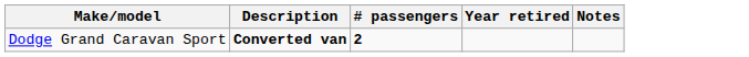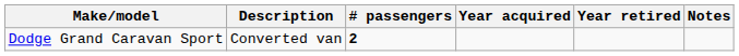 <table class="wikitable">
 <tr>
 <th>Make/model</th>
 <th>Description</th>
 <th># passengers</th>
+<th>Year acquired</th>
 <th>Year retired</th>
 <th>Notes</th>
 </tr>
 <tr>
 <td><a href='#'>Dodge</a> Grand Caravan Sport</td>
-<td><strong>Converted van</strong></td>
+<td>Converted van</td>
 <td><strong>2</strong></td>
+<td></td>
 <td></td>
 <td></td>
 </tr>
 </table>
